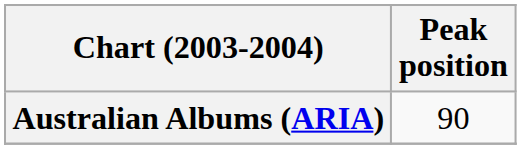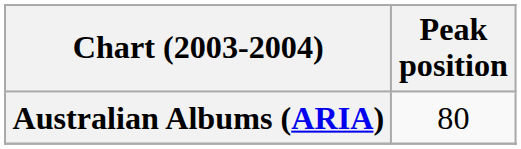 <table class="wikitable sortable plainrowheaders" style="text-align=center">
 <tr>
 <th scope=col>Chart (2003-2004)</th>
 <th scope=col>Peak<br>position</th>
 </tr>
 <tr>
 <th scope="row">Australian Albums (<a href='#'>ARIA</a>)</th>
-<td align="center">90</td>
+<td align="center">80</td>
 </tr>
 <tr>
 </tr>
 <tr>
 </tr>
 </table>
